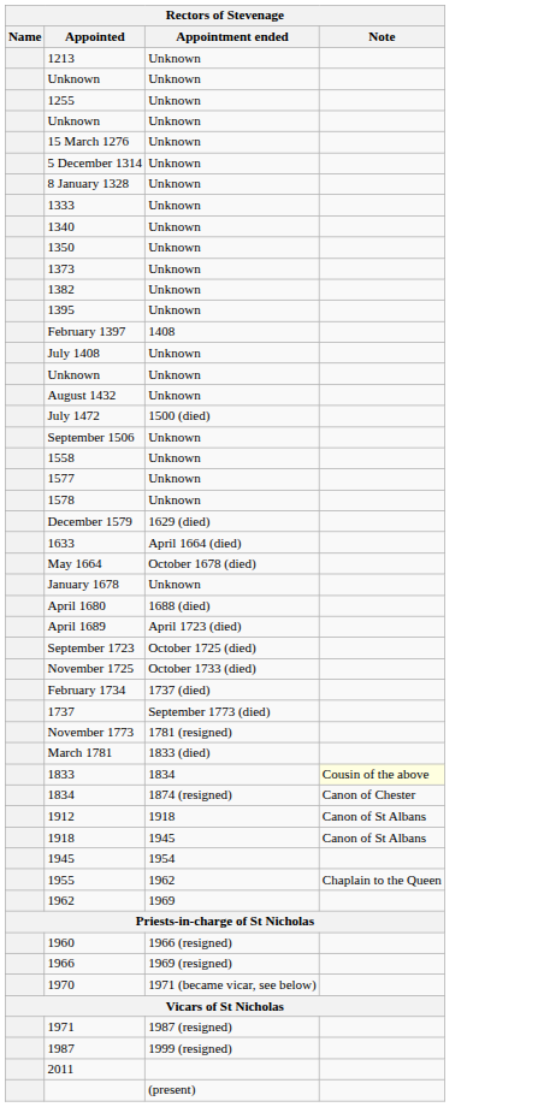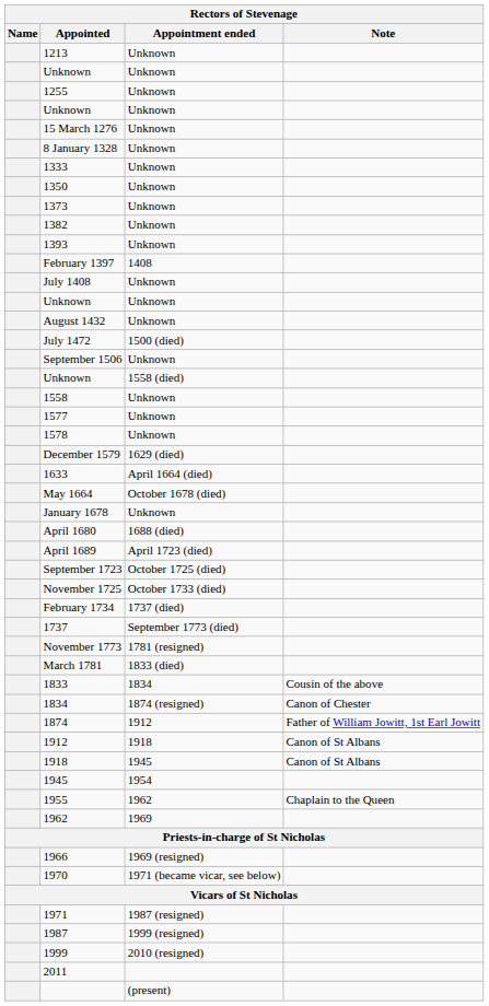 <table class="wikitable plainrowheaders collapsible collapsed">
 <tr>
 <th colspan="4">Rectors of Stevenage</th>
 </tr>
 <tr>
 <th scope="col">Name</th>
 <th scope="col">Appointed</th>
 <th scope="col">Appointment ended</th>
 <th scope="col">Note</th>
 </tr>
 <tr>
 <th scope="row"></th>
 <td>1213</td>
 <td>Unknown</td>
 <td></td>
 </tr>
 <tr>
 <th scope="row"></th>
 <td>Unknown</td>
 <td>Unknown</td>
 <td></td>
 </tr>
 <tr>
 <th scope="row"></th>
 <td>1255</td>
 <td>Unknown</td>
 <td></td>
 </tr>
 <tr>
 <th scope="row"></th>
 <td>Unknown</td>
 <td>Unknown</td>
 <td></td>
 </tr>
 <tr>
 <th scope="row"></th>
 <td>15 March 1276</td>
 <td>Unknown</td>
 <td></td>
 </tr>
 <tr>
 <th scope="row"></th>
-<td>5 December 1314</td>
-<td>Unknown</td>
-<td></td>
-</tr>
-<tr>
-<th scope="row"></th>
 <td>8 January 1328</td>
 <td>Unknown</td>
 <td></td>
 </tr>
 <tr>
 <th scope="row"></th>
 <td>1333</td>
-<td>Unknown</td>
-<td></td>
-</tr>
-<tr>
-<th scope="row"></th>
-<td>1340</td>
 <td>Unknown</td>
 <td></td>
 </tr>
 <tr>
 <th scope="row"></th>
 <td>1350</td>
 <td>Unknown</td>
 <td></td>
 </tr>
 <tr>
 <th scope="row"></th>
 <td>1373</td>
 <td>Unknown</td>
 <td></td>
 </tr>
 <tr>
 <th scope="row"></th>
 <td>1382</td>
 <td>Unknown</td>
 <td></td>
 </tr>
 <tr>
 <th scope="row"></th>
-<td>1395</td>
+<td>1393</td>
 <td>Unknown</td>
 <td></td>
 </tr>
 <tr>
 <th scope="row"></th>
 <td>February 1397</td>
 <td>1408</td>
 <td></td>
 </tr>
 <tr>
 <th scope="row"></th>
 <td>July 1408</td>
 <td>Unknown</td>
 <td></td>
 </tr>
 <tr>
 <th scope="row"></th>
 <td>Unknown</td>
 <td>Unknown</td>
 <td></td>
 </tr>
 <tr>
 <th scope="row"></th>
 <td>August 1432</td>
 <td>Unknown</td>
 <td></td>
 </tr>
 <tr>
 <th scope="row"></th>
 <td>July 1472</td>
 <td>1500 (died)</td>
 <td></td>
 </tr>
 <tr>
 <th scope="row"></th>
 <td>September 1506</td>
 <td>Unknown</td>
+<td></td>
+</tr>
+<tr>
+<th scope="row"></th>
+<td>Unknown</td>
+<td>1558 (died)</td>
 <td></td>
 </tr>
 <tr>
 <th scope="row"></th>
 <td>1558</td>
 <td>Unknown</td>
 <td></td>
 </tr>
 <tr>
 <th scope="row"></th>
 <td>1577</td>
 <td>Unknown</td>
 <td></td>
 </tr>
 <tr>
 <th scope="row"></th>
 <td>1578</td>
 <td>Unknown</td>
 <td></td>
 </tr>
 <tr>
 <th scope="row"></th>
 <td>December 1579</td>
 <td>1629 (died)</td>
 <td></td>
 </tr>
 <tr>
 <th scope="row"></th>
 <td>1633</td>
 <td>April 1664 (died)</td>
 <td></td>
 </tr>
 <tr>
 <th scope="row"></th>
 <td>May 1664</td>
 <td>October 1678 (died)</td>
 <td></td>
 </tr>
 <tr>
 <th scope="row"></th>
 <td>January 1678</td>
 <td>Unknown</td>
 <td></td>
 </tr>
 <tr>
 <th scope="row"></th>
 <td>April 1680</td>
 <td>1688 (died)</td>
 <td></td>
 </tr>
 <tr>
 <th scope="row"></th>
 <td>April 1689</td>
 <td>April 1723 (died)</td>
 <td></td>
 </tr>
 <tr>
 <th scope="row"></th>
 <td>September 1723</td>
 <td>October 1725 (died)</td>
 <td></td>
 </tr>
 <tr>
 <th scope="row"></th>
 <td>November 1725</td>
 <td>October 1733 (died)</td>
 <td></td>
 </tr>
 <tr>
 <th scope="row"></th>
 <td>February 1734</td>
 <td>1737 (died)</td>
 <td></td>
 </tr>
 <tr>
 <th scope="row"></th>
 <td>1737</td>
 <td>September 1773 (died)</td>
 <td></td>
 </tr>
 <tr>
 <th scope="row"></th>
 <td>November 1773</td>
 <td>1781 (resigned)</td>
 <td></td>
 </tr>
 <tr>
 <th scope="row"></th>
 <td>March 1781</td>
 <td>1833 (died)</td>
 <td></td>
 </tr>
 <tr>
 <th scope="row"></th>
 <td>1833</td>
 <td>1834</td>
-<td style="background: lightyellow;">Cousin of the above</td>
+<td>Cousin of the above</td>
 </tr>
 <tr>
 <th scope="row"></th>
 <td>1834</td>
 <td>1874 (resigned)</td>
 <td>Canon of Chester</td>
+</tr>
+<tr>
+<th scope="row"></th>
+<td>1874</td>
+<td>1912</td>
+<td>Father of <a href='#'>William Jowitt, 1st Earl Jowitt</a></td>
 </tr>
 <tr>
 <th scope="row"></th>
 <td>1912</td>
 <td>1918</td>
 <td>Canon of St Albans</td>
 </tr>
 <tr>
 <th scope="row"></th>
 <td>1918</td>
 <td>1945</td>
 <td>Canon of St Albans</td>
 </tr>
 <tr>
 <th scope="row"></th>
 <td>1945</td>
 <td>1954</td>
 <td></td>
 </tr>
 <tr>
 <th scope="row"></th>
 <td>1955</td>
 <td>1962</td>
 <td>Chaplain to the Queen</td>
 </tr>
 <tr>
 <th scope="row"></th>
 <td>1962</td>
 <td>1969</td>
 <td></td>
 </tr>
 <tr>
 <th colspan="4">Priests-in-charge of St Nicholas</th>
 </tr>
 <tr>
 <th scope="row"></th>
-<td>1960</td>
-<td>1966 (resigned)</td>
-<td></td>
-</tr>
-<tr>
-<th scope="row"></th>
 <td>1966</td>
 <td>1969 (resigned)</td>
 <td></td>
 </tr>
 <tr>
 <th scope="row"></th>
 <td>1970</td>
 <td>1971 (became vicar, see below)</td>
 <td></td>
 </tr>
 <tr>
 <th colspan="4">Vicars of St Nicholas</th>
 </tr>
 <tr>
 <th scope="row"></th>
 <td>1971</td>
 <td>1987 (resigned)</td>
 <td></td>
 </tr>
 <tr>
 <th scope="row"></th>
 <td>1987</td>
 <td>1999 (resigned)</td>
 <td></td>
 </tr>
 <tr>
 <th scope="row"></th>
+<td>1999</td>
+<td>2010 (resigned)</td>
+<td></td>
+</tr>
+<tr>
+<th scope="row"></th>
 <td>2011</td>
 <td></td>
 <td></td>
 </tr>
 <tr>
 <th scope="row"></th>
 <td></td>
 <td>(present)</td>
 <td></td>
 </tr>
 </table>
